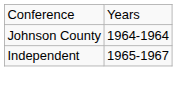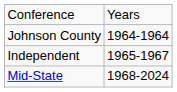 <table class="wikitable">
 <tr>
 <td>Conference</td>
 <td>Years</td>
 </tr>
 <tr>
 <td>Johnson County</td>
 <td>1964-1964</td>
 </tr>
 <tr>
 <td>Independent</td>
 <td>1965-1967</td>
 </tr>
+<tr>
+<td><a href='#'>Mid-State</a></td>
+<td>1968-2024</td>
+</tr>
 </table>
